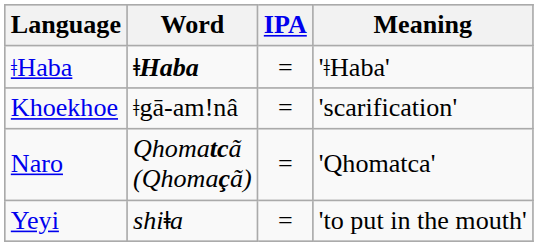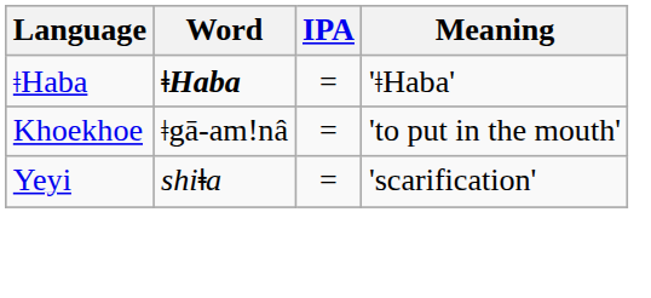 <table class="wikitable">
 <tr>
 <th>Language</th>
 <th>Word</th>
 <th><a href='#'>IPA</a></th>
 <th>Meaning</th>
 </tr>
 <tr>
 <td><a href='#'>ǂHaba</a></td>
 <td><strong><em>ǂH<strong>aba<em></td>
 <td align="center"> = </td>
 <td>'ǂHaba'</td>
 </tr>
 <tr>
 <td><a href='#'>Khoekhoe</a></td>
 <td><strong></em></strong>ǂg</strong>ā-amǃnâ</em></strong></td>
 <td align="center"> = </td>
-<td>'scarification'</td>
-</tr>
-<tr>
-<td><a href='#'>Naro</a></td>
-<td><em>Qhoma<strong>tc</strong>ã</em><br><em>(Qhoma<strong>ç</strong>ã)</em></td>
-<td align="center"> = </td>
-<td>'Qhomatca'</td>
+<td>'to put in the mouth'</td>
 </tr>
 <tr>
 <td><a href='#'>Yeyi</a></td>
 <td><em>shi<strong>ǂ</strong>a</em></td>
 <td align="center"> = </td>
-<td>'to put in the mouth'</td>
+<td>'scarification'</td>
 </tr>
 </table>
